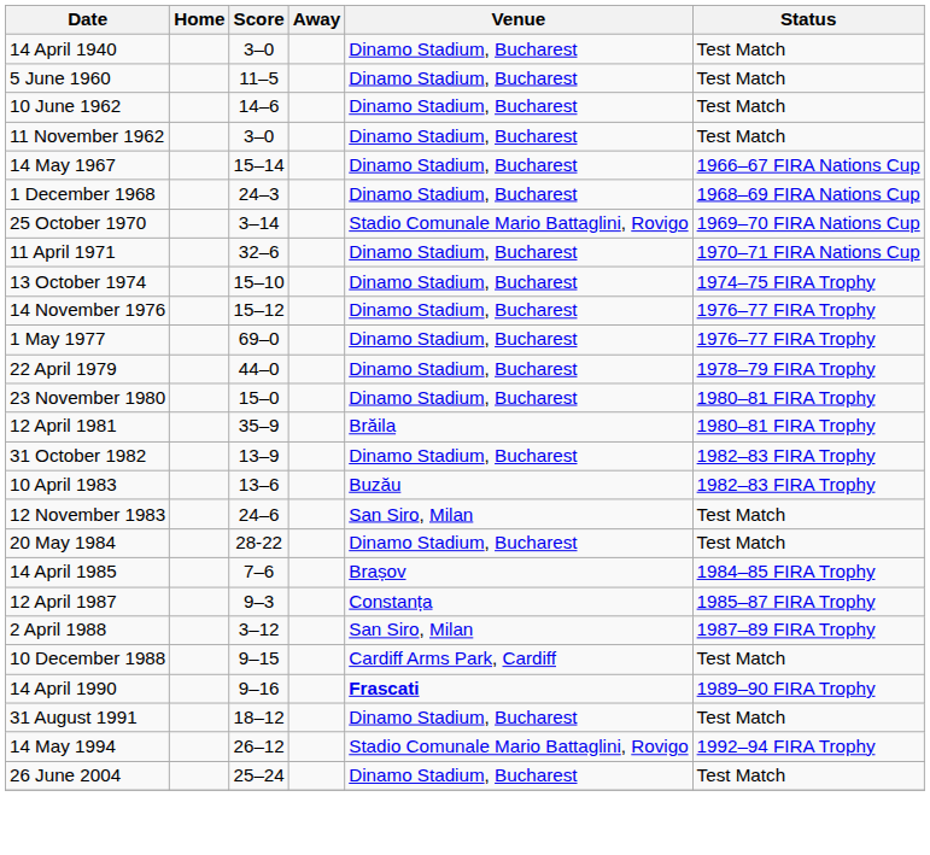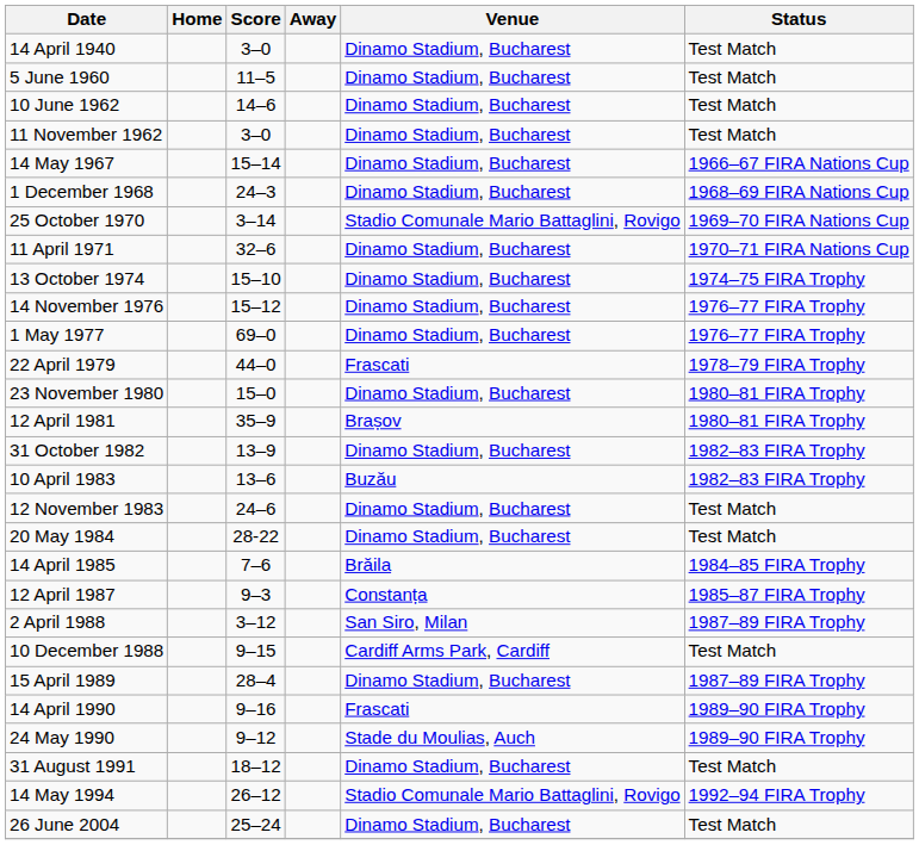 <table class="wikitable sortable">
 <tr>
 <th>Date</th>
 <th>Home</th>
 <th>Score</th>
 <th>Away</th>
 <th>Venue</th>
 <th>Status</th>
 </tr>
 <tr>
 <td>14 April 1940</td>
 <td style="text-align:right"></td>
 <td style="text-align:center">3–0</td>
 <td></td>
 <td> <a href='#'>Dinamo Stadium</a>, <a href='#'>Bucharest</a></td>
 <td>Test Match</td>
 </tr>
 <tr>
 <td>5 June 1960</td>
 <td style="text-align:right"></td>
 <td style="text-align:center">11–5</td>
 <td></td>
 <td> <a href='#'>Dinamo Stadium</a>, <a href='#'>Bucharest</a></td>
 <td>Test Match</td>
 </tr>
 <tr>
 <td>10 June 1962</td>
 <td style="text-align:right"></td>
 <td style="text-align:center">14–6</td>
 <td></td>
 <td> <a href='#'>Dinamo Stadium</a>, <a href='#'>Bucharest</a></td>
 <td>Test Match</td>
 </tr>
 <tr>
 <td>11 November 1962</td>
 <td style="text-align:right"></td>
 <td style="text-align:center">3–0</td>
 <td></td>
 <td> <a href='#'>Dinamo Stadium</a>, <a href='#'>Bucharest</a></td>
 <td>Test Match</td>
 </tr>
 <tr>
 <td>14 May 1967</td>
 <td style="text-align:right"></td>
 <td style="text-align:center">15–14</td>
 <td></td>
 <td> <a href='#'>Dinamo Stadium</a>, <a href='#'>Bucharest</a></td>
 <td><a href='#'>1966–67 FIRA Nations Cup</a></td>
 </tr>
 <tr>
 <td>1 December 1968</td>
 <td style="text-align:right"></td>
 <td style="text-align:center">24–3</td>
 <td></td>
 <td> <a href='#'>Dinamo Stadium</a>, <a href='#'>Bucharest</a></td>
 <td><a href='#'>1968–69 FIRA Nations Cup</a></td>
 </tr>
 <tr>
 <td>25 October 1970</td>
 <td style="text-align:right"></td>
 <td style="text-align:center">3–14</td>
 <td></td>
 <td> <a href='#'>Stadio Comunale Mario Battaglini</a>, <a href='#'>Rovigo</a></td>
 <td><a href='#'>1969–70 FIRA Nations Cup</a></td>
 </tr>
 <tr>
 <td>11 April 1971</td>
 <td style="text-align:right"></td>
 <td style="text-align:center">32–6</td>
 <td></td>
 <td> <a href='#'>Dinamo Stadium</a>, <a href='#'>Bucharest</a></td>
 <td><a href='#'>1970–71 FIRA Nations Cup</a></td>
 </tr>
 <tr>
 <td>13 October 1974</td>
 <td style="text-align:right"></td>
 <td style="text-align:center">15–10</td>
 <td></td>
 <td> <a href='#'>Dinamo Stadium</a>, <a href='#'>Bucharest</a></td>
 <td><a href='#'>1974–75 FIRA Trophy</a></td>
 </tr>
 <tr>
 <td>14 November 1976</td>
 <td style="text-align:right"></td>
 <td style="text-align:center">15–12</td>
 <td></td>
 <td> <a href='#'>Dinamo Stadium</a>, <a href='#'>Bucharest</a></td>
 <td><a href='#'>1976–77 FIRA Trophy</a></td>
 </tr>
 <tr>
 <td>1 May 1977</td>
 <td style="text-align:right"></td>
 <td style="text-align:center">69–0</td>
 <td></td>
 <td> <a href='#'>Dinamo Stadium</a>, <a href='#'>Bucharest</a></td>
 <td><a href='#'>1976–77 FIRA Trophy</a></td>
 </tr>
 <tr>
 <td>22 April 1979</td>
 <td style="text-align:right"></td>
 <td style="text-align:center">44–0</td>
 <td></td>
-<td> <a href='#'>Dinamo Stadium</a>, <a href='#'>Bucharest</a></td>
+<td> <a href='#'>Frascati</a></td>
 <td><a href='#'>1978–79 FIRA Trophy</a></td>
 </tr>
 <tr>
 <td>23 November 1980</td>
 <td style="text-align:right"></td>
 <td style="text-align:center">15–0</td>
 <td></td>
 <td> <a href='#'>Dinamo Stadium</a>, <a href='#'>Bucharest</a></td>
 <td><a href='#'>1980–81 FIRA Trophy</a></td>
 </tr>
 <tr>
 <td>12 April 1981</td>
 <td style="text-align:right"></td>
 <td style="text-align:center">35–9</td>
 <td></td>
-<td> <a href='#'>Brăila</a></td>
+<td> <a href='#'>Brașov</a></td>
 <td><a href='#'>1980–81 FIRA Trophy</a></td>
 </tr>
 <tr>
 <td>31 October 1982</td>
 <td style="text-align:right"></td>
 <td style="text-align:center">13–9</td>
 <td></td>
 <td> <a href='#'>Dinamo Stadium</a>, <a href='#'>Bucharest</a></td>
 <td><a href='#'>1982–83 FIRA Trophy</a></td>
 </tr>
 <tr>
 <td>10 April 1983</td>
 <td style="text-align:right"></td>
 <td style="text-align:center">13–6</td>
 <td></td>
 <td> <a href='#'>Buzău</a></td>
 <td><a href='#'>1982–83 FIRA Trophy</a></td>
 </tr>
 <tr>
 <td>12 November 1983</td>
 <td style="text-align:right"></td>
 <td style="text-align:center">24–6</td>
 <td></td>
-<td> <a href='#'>San Siro</a>, <a href='#'>Milan</a></td>
+<td> <a href='#'>Dinamo Stadium</a>, <a href='#'>Bucharest</a></td>
 <td>Test Match</td>
 </tr>
 <tr>
 <td>20 May 1984</td>
 <td style="text-align:right"></td>
 <td style="text-align:center">28-22</td>
 <td></td>
 <td> <a href='#'>Dinamo Stadium</a>, <a href='#'>Bucharest</a></td>
 <td>Test Match</td>
 </tr>
 <tr>
 <td>14 April 1985</td>
 <td style="text-align:right"></td>
 <td style="text-align:center">7–6</td>
 <td></td>
-<td> <a href='#'>Brașov</a></td>
+<td> <a href='#'>Brăila</a></td>
 <td><a href='#'>1984–85 FIRA Trophy</a></td>
 </tr>
 <tr>
 <td>12 April 1987</td>
 <td style="text-align:right"></td>
 <td style="text-align:center">9–3</td>
 <td></td>
 <td> <a href='#'>Constanța</a></td>
 <td><a href='#'>1985–87 FIRA Trophy</a></td>
 </tr>
 <tr>
 <td>2 April 1988</td>
 <td style="text-align:right"></td>
 <td style="text-align:center">3–12</td>
 <td></td>
 <td> <a href='#'>San Siro</a>, <a href='#'>Milan</a></td>
 <td><a href='#'>1987–89 FIRA Trophy</a></td>
 </tr>
 <tr>
 <td>10 December 1988</td>
 <td style="text-align:right"></td>
 <td style="text-align:center">9–15</td>
 <td></td>
 <td> <a href='#'>Cardiff Arms Park</a>, <a href='#'>Cardiff</a></td>
 <td>Test Match</td>
 </tr>
 <tr>
+<td>15 April 1989</td>
+<td style="text-align:right"></td>
+<td style="text-align:center">28–4</td>
+<td></td>
+<td> <a href='#'>Dinamo Stadium</a>, <a href='#'>Bucharest</a></td>
+<td><a href='#'>1987–89 FIRA Trophy</a></td>
+</tr>
+<tr>
 <td>14 April 1990</td>
 <td style="text-align:right"></td>
 <td style="text-align:center">9–16</td>
 <td></td>
-<td><strong> <a href='#'>Frascati</a></strong></td>
+<td> <a href='#'>Frascati</a></td>
+<td><a href='#'>1989–90 FIRA Trophy</a></td>
+</tr>
+<tr>
+<td>24 May 1990</td>
+<td style="text-align:right"></td>
+<td style="text-align:center">9–12</td>
+<td></td>
+<td> <a href='#'>Stade du Moulias</a>, <a href='#'>Auch</a></td>
 <td><a href='#'>1989–90 FIRA Trophy</a></td>
 </tr>
 <tr>
 <td>31 August 1991</td>
 <td style="text-align:right"></td>
 <td style="text-align:center">18–12</td>
 <td></td>
 <td> <a href='#'>Dinamo Stadium</a>, <a href='#'>Bucharest</a></td>
 <td>Test Match</td>
 </tr>
 <tr>
 <td>14 May 1994</td>
 <td style="text-align:right"></td>
 <td style="text-align:center">26–12</td>
 <td></td>
 <td> <a href='#'>Stadio Comunale Mario Battaglini</a>, <a href='#'>Rovigo</a></td>
 <td><a href='#'>1992–94 FIRA Trophy</a></td>
 </tr>
 <tr>
 <td>26 June 2004</td>
 <td style="text-align:right"></td>
 <td style="text-align:center">25–24</td>
 <td></td>
 <td> <a href='#'>Dinamo Stadium</a>, <a href='#'>Bucharest</a></td>
 <td>Test Match</td>
 </tr>
 <tr>
 </tr>
 </table>
